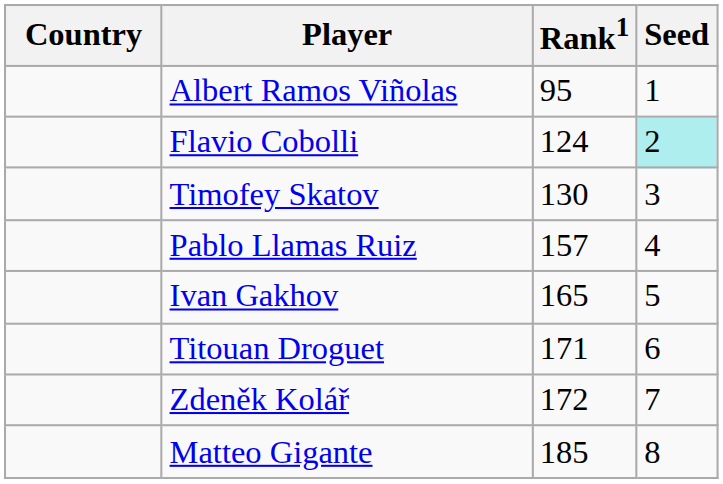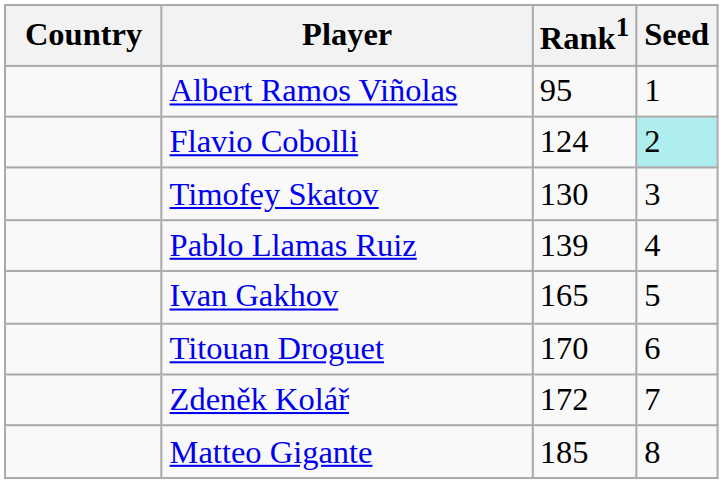 <table class="sortable wikitable">
 <tr>
 <th width="70">Country</th>
 <th width="175">Player</th>
 <th>Rank<sup>1</sup></th>
 <th>Seed</th>
 </tr>
 <tr>
 <td></td>
 <td><a href='#'>Albert Ramos Viñolas</a></td>
 <td>95</td>
 <td>1</td>
 </tr>
 <tr>
 <td></td>
 <td><a href='#'>Flavio Cobolli</a></td>
 <td>124</td>
 <td style="background: paleturquoise;">2</td>
 </tr>
 <tr>
 <td></td>
 <td><a href='#'>Timofey Skatov</a></td>
 <td>130</td>
 <td>3</td>
 </tr>
 <tr>
 <td></td>
 <td><a href='#'>Pablo Llamas Ruiz</a></td>
-<td>157</td>
+<td>139</td>
 <td>4</td>
 </tr>
 <tr>
 <td></td>
 <td><a href='#'>Ivan Gakhov</a></td>
 <td>165</td>
 <td>5</td>
 </tr>
 <tr>
 <td></td>
 <td><a href='#'>Titouan Droguet</a></td>
-<td>171</td>
+<td>170</td>
 <td>6</td>
 </tr>
 <tr>
 <td></td>
 <td><a href='#'>Zdeněk Kolář</a></td>
 <td>172</td>
 <td>7</td>
 </tr>
 <tr>
 <td></td>
 <td><a href='#'>Matteo Gigante</a></td>
 <td>185</td>
 <td>8</td>
 </tr>
 </table>
